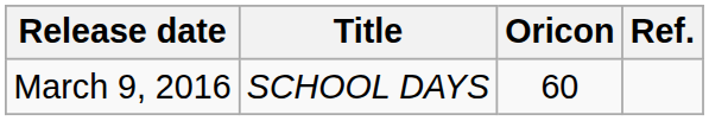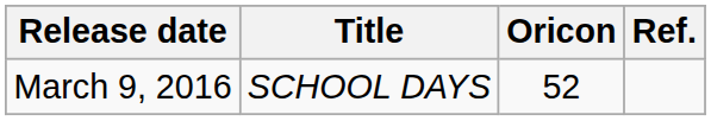 <table class="wikitable plainrowheaders" style="text-align: center">
 <tr>
 <th>Release date</th>
 <th>Title</th>
 <th>Oricon</th>
 <th>Ref.</th>
 </tr>
 <tr>
 <td>March 9, 2016</td>
 <td><em>SCHOOL DAYS</em></td>
-<td>60</td>
+<td>52</td>
 <td></td>
 </tr>
 </table>
